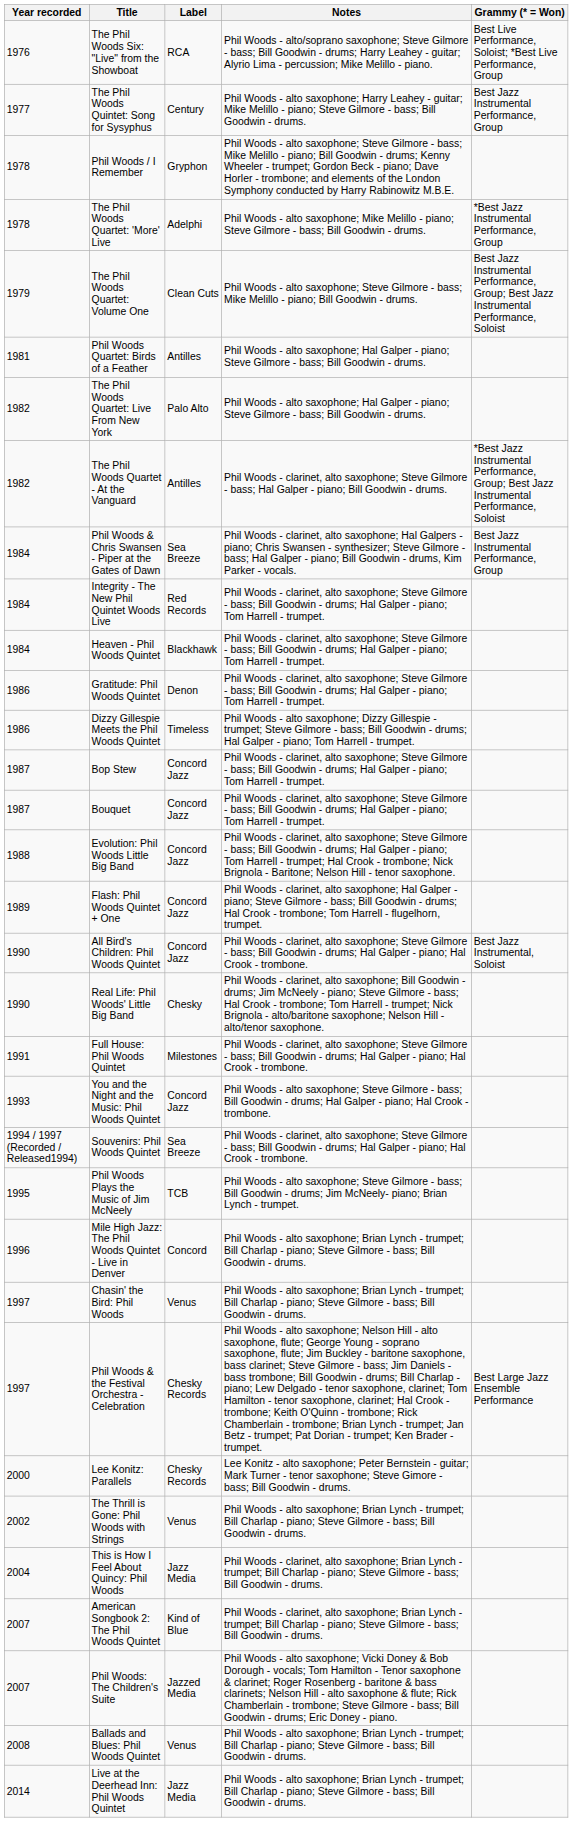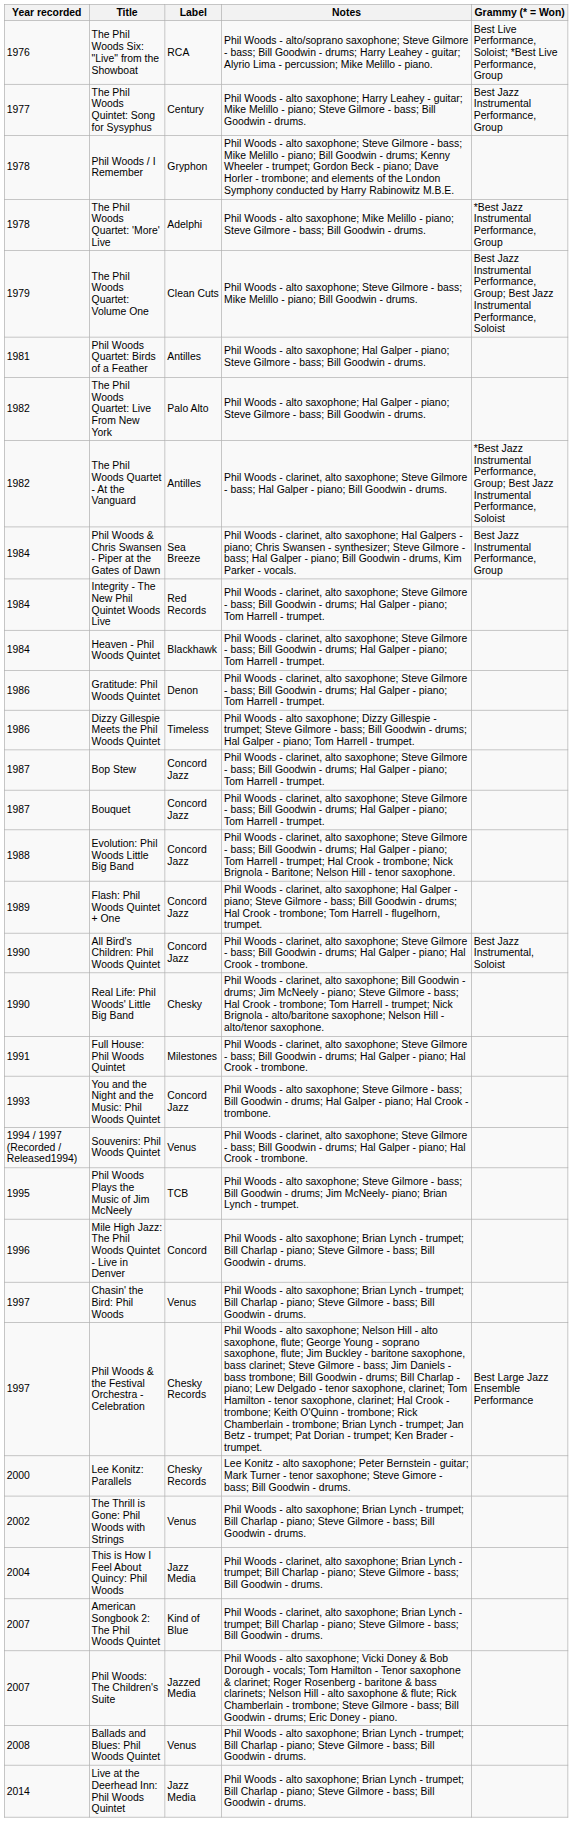 <table class="wikitable sortable">
 <tr>
 <th style="text-align:center;">Year recorded</th>
 <th>Title</th>
 <th>Label</th>
 <th>Notes</th>
 <th>Grammy (* = Won)</th>
 </tr>
 <tr>
 <td>1976</td>
 <td>The Phil Woods Six: "Live" from the Showboat</td>
 <td>RCA</td>
 <td>Phil Woods - alto/soprano saxophone; Steve Gilmore - bass; Bill Goodwin - drums; Harry Leahey - guitar; Alyrio Lima - percussion; Mike Melillo - piano.</td>
 <td>Best Live Performance, Soloist;  *Best Live Performance, Group</td>
 </tr>
 <tr>
 <td>1977</td>
 <td>The Phil Woods Quintet: Song for Sysyphus</td>
 <td>Century</td>
 <td>Phil Woods - alto saxophone; Harry Leahey - guitar; Mike Melillo - piano; Steve Gilmore - bass; Bill Goodwin - drums.</td>
 <td>Best Jazz Instrumental Performance, Group</td>
 </tr>
 <tr>
 <td>1978</td>
 <td>Phil Woods / I Remember</td>
 <td>Gryphon</td>
 <td>Phil Woods - alto saxophone; Steve Gilmore - bass; Mike Melillo - piano; Bill Goodwin - drums; Kenny Wheeler - trumpet; Gordon Beck - piano; Dave Horler - trombone; and elements of the  London Symphony conducted by Harry Rabinowitz M.B.E.</td>
 <td></td>
 </tr>
 <tr>
 <td>1978</td>
 <td>The Phil Woods Quartet: 'More' Live</td>
 <td>Adelphi</td>
 <td>Phil Woods - alto saxophone; Mike Melillo - piano; Steve Gilmore - bass; Bill Goodwin - drums.</td>
 <td>*Best Jazz Instrumental Performance, Group</td>
 </tr>
 <tr>
 <td>1979</td>
 <td>The Phil Woods Quartet: Volume One</td>
 <td>Clean Cuts</td>
 <td>Phil Woods - alto saxophone; Steve Gilmore - bass; Mike Melillo - piano; Bill Goodwin - drums.</td>
 <td>Best Jazz Instrumental  Performance, Group; Best Jazz Instrumental  Performance, Soloist</td>
 </tr>
 <tr>
 <td>1981</td>
 <td>Phil Woods Quartet: Birds of a Feather</td>
 <td>Antilles</td>
 <td>Phil Woods - alto saxophone; Hal Galper - piano; Steve Gilmore - bass; Bill Goodwin - drums.</td>
 <td></td>
 </tr>
 <tr>
 <td>1982</td>
 <td>The Phil Woods Quartet: Live From New York</td>
 <td>Palo Alto</td>
 <td>Phil Woods - alto saxophone; Hal Galper - piano; Steve Gilmore - bass; Bill Goodwin - drums.</td>
 <td></td>
 </tr>
 <tr>
 <td>1982</td>
 <td>The Phil Woods Quartet - At the Vanguard</td>
 <td>Antilles</td>
 <td>Phil Woods - clarinet, alto saxophone; Steve Gilmore - bass; Hal Galper - piano; Bill Goodwin - drums.</td>
 <td>*Best Jazz Instrumental Performance, Group; Best Jazz Instrumental Performance, Soloist</td>
 </tr>
 <tr>
 <td>1984</td>
 <td>Phil Woods & Chris Swansen - Piper at the Gates of Dawn</td>
 <td>Sea Breeze</td>
 <td>Phil Woods - clarinet, alto saxophone; Hal Galpers - piano; Chris Swansen - synthesizer; Steve Gilmore - bass; Hal Galper - piano; Bill Goodwin - drums, Kim Parker - vocals.</td>
 <td>Best Jazz Instrumental Performance, Group</td>
 </tr>
 <tr>
 <td>1984</td>
 <td>Integrity - The New Phil Quintet Woods Live</td>
 <td>Red Records</td>
 <td>Phil Woods - clarinet, alto saxophone; Steve Gilmore - bass; Bill Goodwin - drums; Hal Galper - piano; Tom Harrell - trumpet.</td>
 <td></td>
 </tr>
 <tr>
 <td>1984</td>
 <td>Heaven - Phil Woods Quintet</td>
 <td>Blackhawk</td>
 <td>Phil Woods - clarinet, alto saxophone; Steve Gilmore - bass; Bill Goodwin - drums; Hal Galper - piano; Tom Harrell - trumpet.</td>
 <td></td>
 </tr>
 <tr>
 <td>1986</td>
 <td>Gratitude: Phil Woods Quintet</td>
 <td>Denon</td>
 <td>Phil Woods - clarinet, alto saxophone; Steve Gilmore - bass; Bill Goodwin - drums; Hal Galper - piano; Tom Harrell - trumpet.</td>
 <td></td>
 </tr>
 <tr>
 <td>1986</td>
 <td>Dizzy Gillespie Meets the Phil Woods Quintet</td>
 <td>Timeless</td>
 <td>Phil Woods - alto saxophone; Dizzy Gillespie - trumpet; Steve Gilmore - bass; Bill Goodwin - drums; Hal Galper - piano; Tom Harrell - trumpet.</td>
 <td></td>
 </tr>
 <tr>
 <td>1987</td>
 <td>Bop Stew</td>
 <td>Concord Jazz</td>
 <td>Phil Woods - clarinet, alto saxophone; Steve Gilmore - bass; Bill Goodwin - drums; Hal Galper - piano; Tom Harrell - trumpet.</td>
 <td></td>
 </tr>
 <tr>
 <td>1987</td>
 <td>Bouquet</td>
 <td>Concord Jazz</td>
 <td>Phil Woods - clarinet, alto saxophone; Steve Gilmore - bass; Bill Goodwin - drums; Hal Galper - piano; Tom Harrell - trumpet.</td>
 <td></td>
 </tr>
 <tr>
 <td>1988</td>
 <td>Evolution: Phil Woods Little Big Band</td>
 <td>Concord Jazz</td>
 <td>Phil Woods - clarinet, alto saxophone; Steve Gilmore - bass; Bill Goodwin - drums; Hal Galper - piano; Tom Harrell - trumpet; Hal Crook - trombone; Nick Brignola - Baritone; Nelson Hill - tenor saxophone.</td>
 <td></td>
 </tr>
 <tr>
 <td>1989</td>
 <td>Flash: Phil Woods Quintet + One</td>
 <td>Concord Jazz</td>
 <td>Phil Woods - clarinet, alto saxophone; Hal Galper - piano; Steve Gilmore - bass; Bill Goodwin - drums; Hal Crook - trombone; Tom Harrell - flugelhorn, trumpet.</td>
 <td></td>
 </tr>
 <tr>
 <td>1990</td>
 <td>All Bird's Children: Phil Woods Quintet</td>
 <td>Concord Jazz</td>
 <td>Phil Woods - clarinet, alto saxophone; Steve Gilmore - bass; Bill Goodwin - drums; Hal Galper - piano; Hal Crook - trombone.</td>
 <td>Best Jazz Instrumental, Soloist</td>
 </tr>
 <tr>
 <td>1990</td>
 <td>Real Life: Phil Woods' Little Big Band</td>
 <td>Chesky</td>
 <td>Phil Woods - clarinet, alto saxophone; Bill Goodwin - drums; Jim McNeely - piano; Steve Gilmore - bass; Hal Crook - trombone; Tom Harrell - trumpet; Nick Brignola - alto/baritone saxophone; Nelson Hill - alto/tenor saxophone.</td>
 <td></td>
 </tr>
 <tr>
 <td>1991</td>
 <td>Full House: Phil Woods Quintet</td>
 <td>Milestones</td>
 <td>Phil Woods - clarinet, alto saxophone; Steve Gilmore - bass; Bill Goodwin - drums; Hal Galper - piano; Hal Crook - trombone.</td>
 <td></td>
 </tr>
 <tr>
 <td>1993</td>
 <td>You and the Night and the Music: Phil Woods Quintet</td>
 <td>Concord Jazz</td>
 <td>Phil Woods - alto saxophone; Steve Gilmore - bass; Bill Goodwin - drums; Hal Galper - piano; Hal Crook - trombone.</td>
 <td></td>
 </tr>
 <tr>
 <td>1994 / 1997 (Recorded / Released1994)</td>
 <td>Souvenirs: Phil Woods Quintet</td>
-<td>Sea Breeze</td>
+<td>Venus</td>
 <td>Phil Woods - clarinet, alto saxophone; Steve Gilmore - bass; Bill Goodwin - drums; Hal Galper - piano; Hal Crook - trombone.</td>
 <td></td>
 </tr>
 <tr>
 <td>1995</td>
 <td>Phil Woods Plays the Music of Jim McNeely</td>
 <td>TCB</td>
 <td>Phil Woods - alto saxophone; Steve Gilmore - bass; Bill Goodwin - drums; Jim McNeely- piano; Brian Lynch - trumpet.</td>
 <td></td>
 </tr>
 <tr>
 <td>1996</td>
 <td>Mile High Jazz: The Phil Woods Quintet - Live in Denver</td>
 <td>Concord</td>
 <td>Phil Woods - alto saxophone; Brian Lynch - trumpet; Bill Charlap - piano; Steve Gilmore - bass; Bill Goodwin - drums.</td>
 <td></td>
 </tr>
 <tr>
 <td>1997</td>
 <td>Chasin' the Bird: Phil Woods</td>
 <td>Venus</td>
 <td>Phil Woods - alto saxophone; Brian Lynch - trumpet; Bill Charlap - piano; Steve Gilmore - bass; Bill Goodwin - drums.</td>
 <td></td>
 </tr>
 <tr>
 <td>1997</td>
 <td>Phil Woods & the Festival Orchestra - Celebration</td>
 <td>Chesky Records</td>
 <td>Phil Woods - alto saxophone; Nelson Hill - alto saxophone, flute; George Young - soprano saxophone, flute; Jim Buckley - baritone saxophone, bass clarinet; Steve Gilmore - bass; Jim Daniels - bass trombone; Bill Goodwin - drums; Bill Charlap - piano; Lew Delgado - tenor saxophone, clarinet; Tom Hamilton - tenor saxophone, clarinet; Hal Crook - trombone; Keith O'Quinn - trombone; Rick Chamberlain - trombone; Brian Lynch - trumpet; Jan Betz - trumpet; Pat Dorian - trumpet; Ken Brader - trumpet.</td>
 <td>Best Large Jazz Ensemble Performance</td>
 </tr>
 <tr>
 <td>2000</td>
 <td>Lee Konitz: Parallels</td>
 <td>Chesky Records</td>
 <td>Lee Konitz - alto saxophone; Peter Bernstein - guitar; Mark Turner - tenor saxophone; Steve Gimore - bass; Bill Goodwin - drums.</td>
 <td></td>
 </tr>
 <tr>
 <td>2002</td>
 <td>The Thrill is Gone: Phil Woods with Strings</td>
 <td>Venus</td>
 <td>Phil Woods - alto saxophone; Brian Lynch - trumpet; Bill Charlap - piano; Steve Gilmore - bass; Bill Goodwin - drums.</td>
 <td></td>
 </tr>
 <tr>
 <td>2004</td>
 <td>This is How I Feel About Quincy: Phil Woods</td>
 <td>Jazz Media</td>
 <td>Phil Woods - clarinet, alto saxophone; Brian Lynch - trumpet; Bill Charlap - piano; Steve Gilmore - bass; Bill Goodwin - drums.</td>
 <td></td>
 </tr>
 <tr>
 <td>2007</td>
 <td>American Songbook 2: The Phil Woods Quintet</td>
 <td>Kind of Blue</td>
 <td>Phil Woods - clarinet, alto saxophone; Brian Lynch - trumpet; Bill Charlap - piano; Steve Gilmore - bass; Bill Goodwin - drums.</td>
 <td></td>
 </tr>
 <tr>
 <td>2007</td>
 <td>Phil Woods: The Children's Suite</td>
 <td>Jazzed Media</td>
 <td>Phil Woods - alto saxophone; Vicki Doney & Bob Dorough - vocals; Tom Hamilton - Tenor saxophone & clarinet; Roger Rosenberg - baritone & bass clarinets; Nelson Hill - alto saxophone & flute; Rick Chamberlain - trombone; Steve Gilmore - bass; Bill Goodwin - drums; Eric Doney - piano.</td>
 <td></td>
 </tr>
 <tr>
 <td>2008</td>
 <td>Ballads and Blues: Phil Woods Quintet</td>
 <td>Venus</td>
 <td>Phil Woods - alto saxophone; Brian Lynch - trumpet; Bill Charlap - piano; Steve Gilmore - bass; Bill Goodwin - drums.</td>
 <td></td>
 </tr>
 <tr>
 <td>2014</td>
 <td>Live at the Deerhead Inn: Phil Woods Quintet</td>
 <td>Jazz Media</td>
 <td>Phil Woods - alto saxophone; Brian Lynch - trumpet; Bill Charlap - piano; Steve Gilmore - bass; Bill Goodwin - drums.</td>
 <td></td>
 </tr>
 </table>
